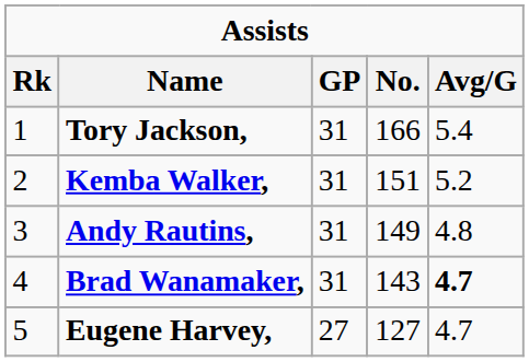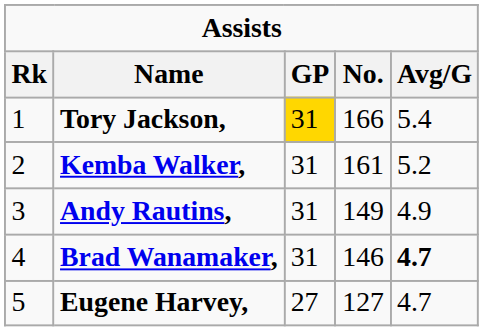 <table class="wikitable" style="white-space:nowrap; font-size:90%;">
 <tr>
 <td colspan=5 align=center><strong>Assists</strong></td>
 </tr>
 <tr>
 <th>Rk</th>
 <th>Name</th>
 <th>GP</th>
 <th>No.</th>
 <th>Avg/G</th>
 </tr>
 <tr>
 <td>1</td>
 <td><strong>Tory Jackson, </strong></td>
-<td>31</td>
+<td style="background: gold;">31</td>
 <td>166</td>
 <td>5.4</td>
 </tr>
 <tr>
 <td>2</td>
 <td><strong><a href='#'>Kemba Walker</a>, </strong></td>
 <td>31</td>
-<td>151</td>
+<td>161</td>
 <td>5.2</td>
 </tr>
 <tr>
 <td>3</td>
 <td><strong><a href='#'>Andy Rautins</a>, </strong></td>
 <td>31</td>
 <td>149</td>
-<td>4.8</td>
+<td>4.9</td>
 </tr>
 <tr>
 <td>4</td>
 <td><strong><a href='#'>Brad Wanamaker</a>, </strong></td>
 <td>31</td>
-<td>143</td>
+<td>146</td>
 <td><strong>4.7</strong></td>
 </tr>
 <tr>
 <td>5</td>
 <td><strong>Eugene Harvey, </strong></td>
 <td>27</td>
 <td>127</td>
 <td>4.7</td>
 </tr>
 </table>
